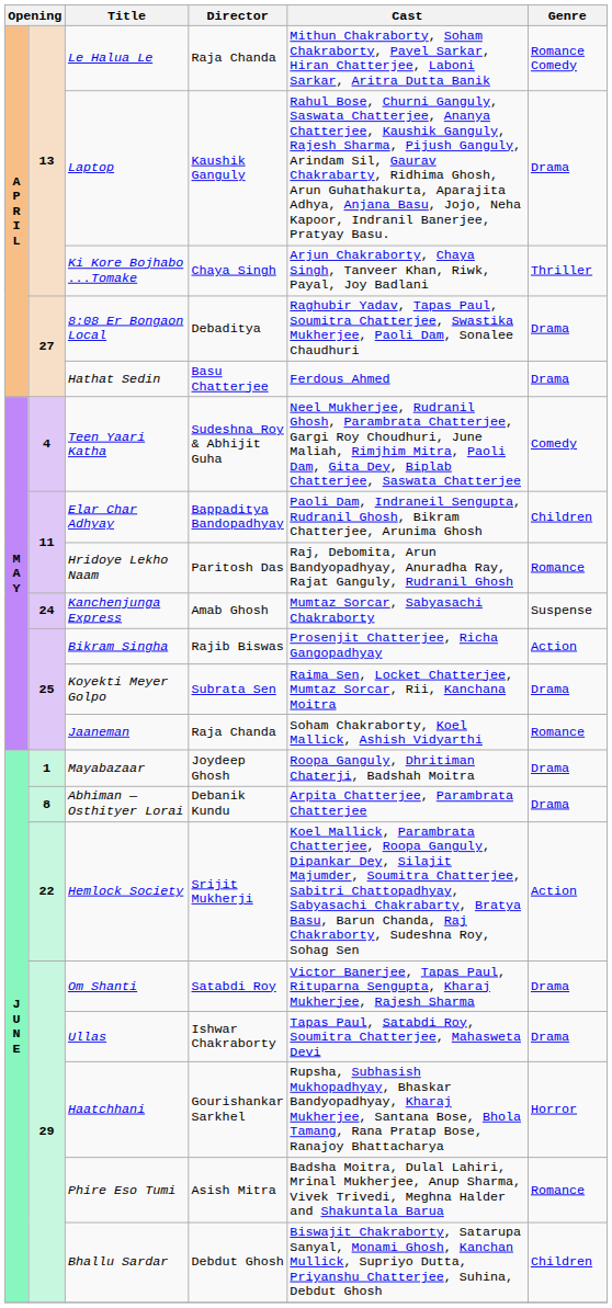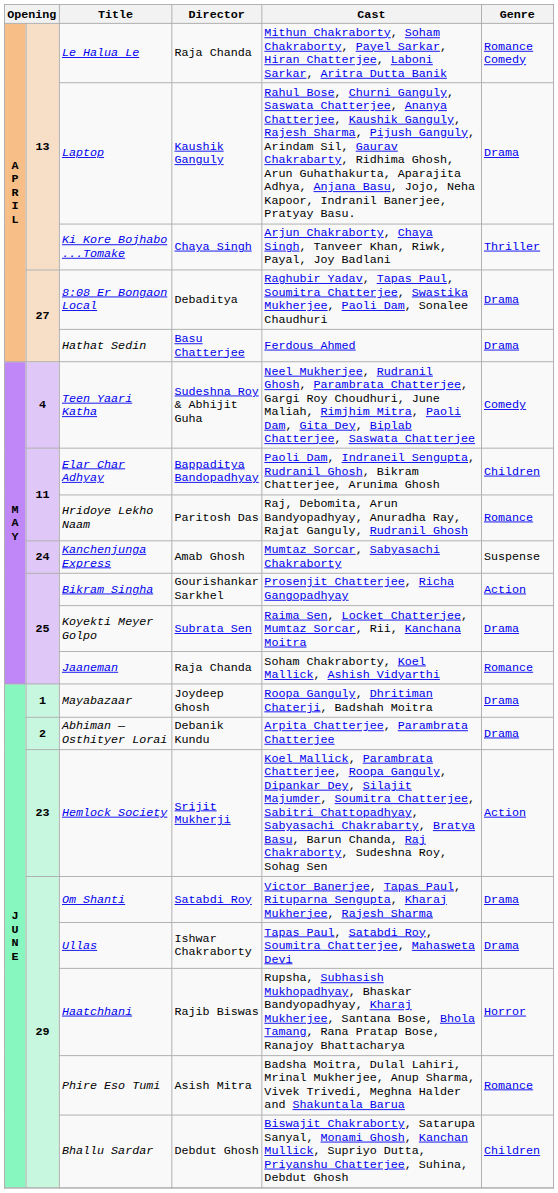 <table class="wikitable sortable">
 <tr>
 <th colspan="2" style="width:6%;">Opening</th>
 <th>Title</th>
 <th style="width:15%;">Director</th>
 <th style="width:40%;">Cast</th>
 <th>Genre</th>
 </tr>
 <tr>
 <th rowspan="5" style="text-align:center; background:#f7bf87">A<br>P<br>R<br>I<br>L</th>
 <td rowspan="3" style="text-align:center; background:#f7dfc7"><strong>13</strong></td>
 <td><em><a href='#'>Le Halua Le</a></em></td>
 <td>Raja Chanda</td>
 <td><a href='#'>Mithun Chakraborty</a>, <a href='#'>Soham Chakraborty</a>, <a href='#'>Payel Sarkar</a>, <a href='#'>Hiran Chatterjee</a>, <a href='#'>Laboni Sarkar</a>, <a href='#'>Aritra Dutta Banik</a></td>
 <td><a href='#'>Romance</a> <a href='#'>Comedy</a></td>
 </tr>
 <tr>
 <td><em><a href='#'>Laptop</a></em></td>
 <td><a href='#'>Kaushik Ganguly</a></td>
 <td><a href='#'>Rahul Bose</a>, <a href='#'>Churni Ganguly</a>, <a href='#'>Saswata Chatterjee</a>, <a href='#'>Ananya Chatterjee</a>, <a href='#'>Kaushik Ganguly</a>, <a href='#'>Rajesh Sharma</a>, <a href='#'>Pijush Ganguly</a>, Arindam Sil, <a href='#'>Gaurav Chakrabarty</a>, Ridhima Ghosh, Arun Guhathakurta, Aparajita Adhya, <a href='#'>Anjana Basu</a>, Jojo, Neha Kapoor, Indranil Banerjee, Pratyay Basu.</td>
 <td><a href='#'>Drama</a></td>
 </tr>
 <tr>
 <td><em><a href='#'>Ki Kore Bojhabo ...Tomake</a></em></td>
 <td><a href='#'>Chaya Singh</a></td>
 <td><a href='#'>Arjun Chakraborty</a>, <a href='#'>Chaya Singh</a>, Tanveer Khan, Riwk, Payal, Joy Badlani</td>
 <td><a href='#'>Thriller</a></td>
 </tr>
 <tr>
 <td rowspan="2" style="text-align:center; background:#f7dfc7"><strong>27</strong></td>
 <td><em><a href='#'>8:08 Er Bongaon Local</a></em></td>
 <td>Debaditya</td>
 <td><a href='#'>Raghubir Yadav</a>, <a href='#'>Tapas Paul</a>, <a href='#'>Soumitra Chatterjee</a>, <a href='#'>Swastika Mukherjee</a>, <a href='#'>Paoli Dam</a>, Sonalee Chaudhuri</td>
 <td><a href='#'>Drama</a></td>
 </tr>
 <tr>
 <td><em>Hathat Sedin</em></td>
 <td><a href='#'>Basu Chatterjee</a></td>
 <td><a href='#'>Ferdous Ahmed</a></td>
 <td><a href='#'>Drama</a></td>
 </tr>
 <tr>
 <th rowspan="7" style="text-align:center; background:#bf87f7">M<br>A<br>Y</th>
 <td rowspan="1" style="text-align:center; background:#dfc7f7"><strong>4</strong></td>
 <td><em><a href='#'>Teen Yaari Katha</a></em></td>
 <td><a href='#'>Sudeshna Roy</a> & Abhijit Guha</td>
 <td><a href='#'>Neel Mukherjee</a>, <a href='#'>Rudranil Ghosh</a>, <a href='#'>Parambrata Chatterjee</a>, Gargi Roy Choudhuri, June Maliah,  <a href='#'>Rimjhim Mitra</a>, <a href='#'>Paoli Dam</a>, <a href='#'>Gita Dey</a>, <a href='#'>Biplab Chatterjee</a>, <a href='#'>Saswata Chatterjee</a></td>
 <td><a href='#'>Comedy</a></td>
 </tr>
 <tr>
 <td rowspan="2" style="text-align:center; background:#dfc7f7"><strong>11</strong></td>
 <td><em><a href='#'>Elar Char Adhyay</a></em></td>
 <td><a href='#'>Bappaditya Bandopadhyay</a></td>
 <td><a href='#'>Paoli Dam</a>, <a href='#'>Indraneil Sengupta</a>, <a href='#'>Rudranil Ghosh</a>, Bikram Chatterjee, Arunima Ghosh</td>
 <td><a href='#'>Children</a></td>
 </tr>
 <tr>
 <td><em>Hridoye Lekho Naam</em></td>
 <td>Paritosh Das</td>
 <td>Raj, Debomita, Arun Bandyopadhyay, Anuradha Ray, Rajat Ganguly, <a href='#'>Rudranil Ghosh</a></td>
 <td><a href='#'>Romance</a></td>
 </tr>
 <tr>
 <td rowspan="1" style="text-align:center; background:#dfc7f7"><strong>24</strong></td>
 <td><em><a href='#'>Kanchenjunga Express</a></em></td>
 <td>Amab Ghosh</td>
 <td><a href='#'>Mumtaz Sorcar</a>, <a href='#'>Sabyasachi Chakraborty</a></td>
 <td>Suspense</td>
 </tr>
 <tr>
 <td rowspan="3" style="text-align:center; background:#dfc7f7"><strong>25</strong></td>
 <td><em><a href='#'>Bikram Singha</a></em></td>
-<td>Rajib Biswas</td>
+<td>Gourishankar Sarkhel</td>
 <td><a href='#'>Prosenjit Chatterjee</a>, <a href='#'>Richa Gangopadhyay</a></td>
 <td><a href='#'>Action</a></td>
 </tr>
 <tr>
 <td><em>Koyekti Meyer Golpo</em></td>
 <td><a href='#'>Subrata Sen</a></td>
 <td><a href='#'>Raima Sen</a>, <a href='#'>Locket Chatterjee</a>, <a href='#'>Mumtaz Sorcar</a>, Rii, <a href='#'>Kanchana Moitra</a></td>
 <td><a href='#'>Drama</a></td>
 </tr>
 <tr>
 <td><em><a href='#'>Jaaneman</a></em></td>
 <td>Raja Chanda</td>
 <td>Soham Chakraborty, <a href='#'>Koel Mallick</a>, <a href='#'>Ashish Vidyarthi</a></td>
 <td><a href='#'>Romance</a></td>
 </tr>
 <tr>
 <th rowspan="8" style="text-align:center; background:#87f7bf">J<br>U<br>N<br>E</th>
 <td rowspan="1" style="text-align:center; background:#c7f7df"><strong>1</strong></td>
 <td><em>Mayabazaar</em></td>
 <td>Joydeep Ghosh</td>
 <td><a href='#'>Roopa Ganguly</a>, <a href='#'>Dhritiman Chaterji</a>, Badshah Moitra</td>
 <td><a href='#'>Drama</a></td>
 </tr>
 <tr>
-<td rowspan="1" style="text-align:center; background:#c7f7df"><strong>8</strong></td>
+<td rowspan="1" style="text-align:center; background:#c7f7df"><strong>2</strong></td>
 <td><em>Abhiman — Osthityer Lorai</em></td>
 <td>Debanik Kundu</td>
 <td><a href='#'>Arpita Chatterjee</a>, <a href='#'>Parambrata Chatterjee</a></td>
 <td><a href='#'>Drama</a></td>
 </tr>
 <tr>
-<td rowspan="1" style="text-align:center; background:#c7f7df"><strong>22</strong></td>
+<td rowspan="1" style="text-align:center; background:#c7f7df"><strong>23</strong></td>
 <td><em><a href='#'>Hemlock Society</a></em></td>
 <td><a href='#'>Srijit Mukherji</a></td>
 <td><a href='#'>Koel Mallick</a>, <a href='#'>Parambrata Chatterjee</a>, <a href='#'>Roopa Ganguly</a>, <a href='#'>Dipankar Dey</a>, <a href='#'>Silajit Majumder</a>, <a href='#'>Soumitra Chatterjee</a>, <a href='#'>Sabitri Chattopadhyay</a>, <a href='#'>Sabyasachi Chakrabarty</a>, <a href='#'>Bratya Basu</a>, Barun Chanda, <a href='#'>Raj Chakraborty</a>, Sudeshna Roy, Sohag Sen</td>
 <td><a href='#'>Action</a></td>
 </tr>
 <tr>
 <td rowspan="5" style="text-align:center; background:#c7f7df"><strong>29</strong></td>
 <td><em><a href='#'>Om Shanti</a></em></td>
 <td><a href='#'>Satabdi Roy</a></td>
 <td><a href='#'>Victor Banerjee</a>, <a href='#'>Tapas Paul</a>, <a href='#'>Rituparna Sengupta</a>, <a href='#'>Kharaj Mukherjee</a>, <a href='#'>Rajesh Sharma</a></td>
 <td><a href='#'>Drama</a></td>
 </tr>
 <tr>
 <td><em><a href='#'>Ullas</a></em></td>
 <td>Ishwar Chakraborty</td>
 <td><a href='#'>Tapas Paul</a>, <a href='#'>Satabdi Roy</a>, <a href='#'>Soumitra Chatterjee</a>, <a href='#'>Mahasweta Devi</a></td>
 <td><a href='#'>Drama</a></td>
 </tr>
 <tr>
 <td><em><a href='#'>Haatchhani</a></em></td>
-<td>Gourishankar Sarkhel</td>
+<td>Rajib Biswas</td>
 <td>Rupsha, <a href='#'>Subhasish Mukhopadhyay</a>, Bhaskar Bandyopadhyay, <a href='#'>Kharaj Mukherjee</a>, Santana Bose, <a href='#'>Bhola Tamang</a>, Rana Pratap Bose, Ranajoy Bhattacharya</td>
 <td><a href='#'>Horror</a></td>
 </tr>
 <tr>
 <td><em>Phire Eso Tumi</em></td>
 <td>Asish Mitra</td>
 <td>Badsha Moitra, Dulal Lahiri, Mrinal Mukherjee, Anup Sharma, Vivek Trivedi, Meghna Halder and <a href='#'>Shakuntala Barua</a></td>
 <td><a href='#'>Romance</a></td>
 </tr>
 <tr>
 <td><em>Bhallu Sardar</em></td>
 <td>Debdut Ghosh</td>
 <td><a href='#'>Biswajit Chakraborty</a>, Satarupa Sanyal, <a href='#'>Monami Ghosh</a>, <a href='#'>Kanchan Mullick</a>, Supriyo Dutta, <a href='#'>Priyanshu Chatterjee</a>, Suhina, Debdut Ghosh</td>
 <td><a href='#'>Children</a></td>
 </tr>
 <tr>
 </tr>
 </table>
